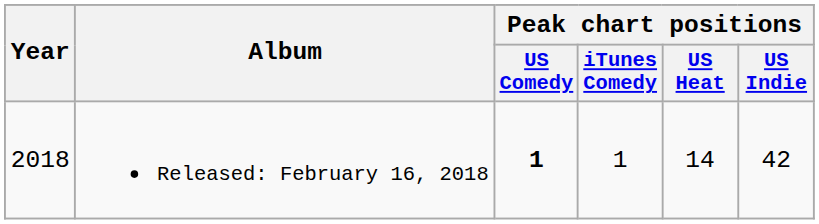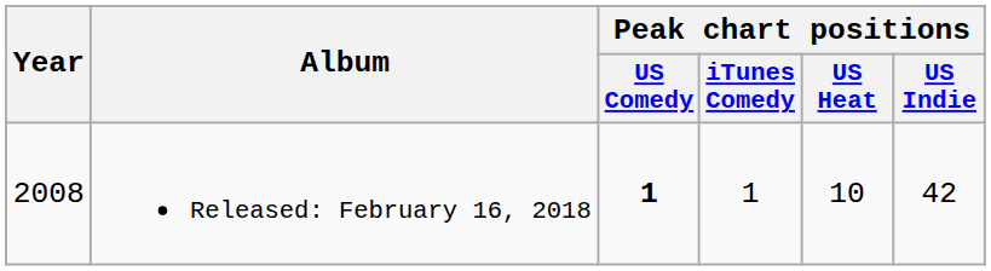 <table class="wikitable">
 <tr>
 <th rowspan="2">Year</th>
 <th rowspan="2">Album</th>
 <th colspan="5">Peak chart positions</th>
 </tr>
 <tr style="font-size:smaller;">
 <th style="width:35px;"><a href='#'>US<br>Comedy</a></th>
 <th style="width:35px;"><a href='#'>iTunes<br>Comedy</a></th>
 <th style="width:35px;"><a href='#'>US<br>Heat</a></th>
 <th style="width:35px;"><a href='#'>US<br>Indie</a></th>
 </tr>
 <tr>
-<td>2018</td>
+<td>2008</td>
 <td><strong><em></em></strong><br><ul><li><small>Released: February 16, 2018</small></li></ul></td>
 <td style="text-align:center;"><strong>1</strong></td>
 <td style="text-align:center;">1</td>
-<td style="text-align:center;">14</td>
+<td style="text-align:center;">10</td>
 <td style="text-align:center;">42</td>
 </tr>
 </table>
